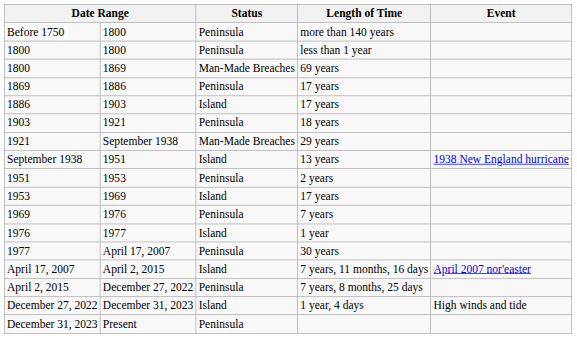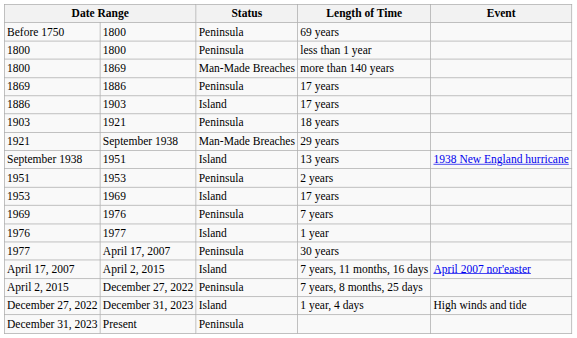 <table class="wikitable sortable">
 <tr>
 <th colspan="2">Date Range</th>
 <th>Status</th>
 <th>Length of Time</th>
 <th>Event</th>
 </tr>
 <tr>
 <td>Before 1750</td>
 <td>1800</td>
 <td>Peninsula</td>
-<td>more than 140 years</td>
+<td>69 years</td>
 <td></td>
 </tr>
 <tr>
 <td>1800</td>
 <td>1800</td>
 <td>Peninsula</td>
 <td>less than 1 year</td>
 <td></td>
 </tr>
 <tr>
 <td>1800</td>
 <td>1869</td>
 <td>Man-Made Breaches</td>
-<td>69 years</td>
+<td>more than 140 years</td>
 <td></td>
 </tr>
 <tr>
 <td>1869</td>
 <td>1886</td>
 <td>Peninsula</td>
 <td>17 years</td>
 <td></td>
 </tr>
 <tr>
 <td>1886</td>
 <td>1903</td>
 <td>Island</td>
 <td>17 years</td>
 <td></td>
 </tr>
 <tr>
 <td>1903</td>
 <td>1921</td>
 <td>Peninsula</td>
 <td>18 years</td>
 <td></td>
 </tr>
 <tr>
 <td>1921</td>
 <td>September 1938</td>
 <td>Man-Made Breaches</td>
 <td>29 years</td>
 <td></td>
 </tr>
 <tr>
 <td>September 1938</td>
 <td>1951</td>
 <td>Island</td>
 <td>13 years</td>
 <td><a href='#'>1938 New England hurricane</a></td>
 </tr>
 <tr>
 <td>1951</td>
 <td>1953</td>
 <td>Peninsula</td>
 <td>2 years</td>
 <td></td>
 </tr>
 <tr>
 <td>1953</td>
 <td>1969</td>
 <td>Island</td>
 <td>17 years</td>
 <td></td>
 </tr>
 <tr>
 <td>1969</td>
 <td>1976</td>
 <td>Peninsula</td>
 <td>7 years</td>
 <td></td>
 </tr>
 <tr>
 <td>1976</td>
 <td>1977</td>
 <td>Island</td>
 <td>1 year</td>
 <td></td>
 </tr>
 <tr>
 <td>1977</td>
 <td>April 17, 2007</td>
 <td>Peninsula</td>
 <td>30 years</td>
 <td></td>
 </tr>
 <tr>
 <td>April 17, 2007</td>
 <td>April 2, 2015</td>
 <td>Island</td>
 <td>7 years, 11 months, 16 days</td>
 <td><a href='#'>April 2007 nor'easter</a></td>
 </tr>
 <tr>
 <td>April 2, 2015</td>
 <td>December 27, 2022</td>
 <td>Peninsula</td>
 <td>7 years, 8 months, 25 days</td>
 <td></td>
 </tr>
 <tr>
 <td>December 27, 2022</td>
 <td>December 31, 2023</td>
 <td>Island</td>
 <td>1 year, 4 days</td>
 <td>High winds and tide</td>
 </tr>
 <tr>
 <td>December 31, 2023</td>
 <td>Present</td>
 <td>Peninsula</td>
 <td></td>
 <td></td>
 </tr>
 </table>
